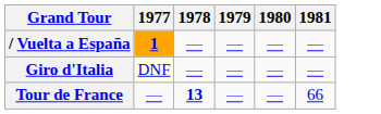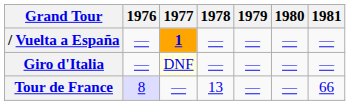 <table class="wikitable plainrowheaders">
 <tr>
 <th scope="col"><a href='#'>Grand Tour</a></th>
+<th scope="col">1976</th>
 <th scope="col">1977</th>
 <th scope="col">1978</th>
 <th scope="col">1979</th>
 <th scope="col">1980</th>
 <th scope="col">1981</th>
 </tr>
 <tr style="text-align:center;">
 <th scope="row">/ <a href='#'>Vuelta a España</a></th>
+<td><a href='#'>—</a></td>
 <td style="background:orange;"><a href='#'><strong>1</strong></a></td>
 <td><a href='#'>—</a></td>
 <td><a href='#'>—</a></td>
 <td><a href='#'>—</a></td>
 <td><a href='#'>—</a></td>
 </tr>
 <tr style="text-align:center;">
 <th scope="row"> <a href='#'>Giro d'Italia</a></th>
+<td><a href='#'>—</a></td>
 <td style="background: lightyellow;"><a href='#'>DNF</a></td>
 <td><a href='#'>—</a></td>
 <td><a href='#'>—</a></td>
 <td><a href='#'>—</a></td>
 <td><a href='#'>—</a></td>
 </tr>
 <tr style="text-align:center;">
 <th scope="row"> <a href='#'>Tour de France</a></th>
+<td style="background:#ddf;"><a href='#'>8</a></td>
 <td><a href='#'>—</a></td>
-<td><strong><a href='#'>13</a></strong></td>
+<td><a href='#'>13</a></td>
 <td><a href='#'>—</a></td>
 <td><a href='#'>—</a></td>
 <td><a href='#'>66</a></td>
 </tr>
 </table>
